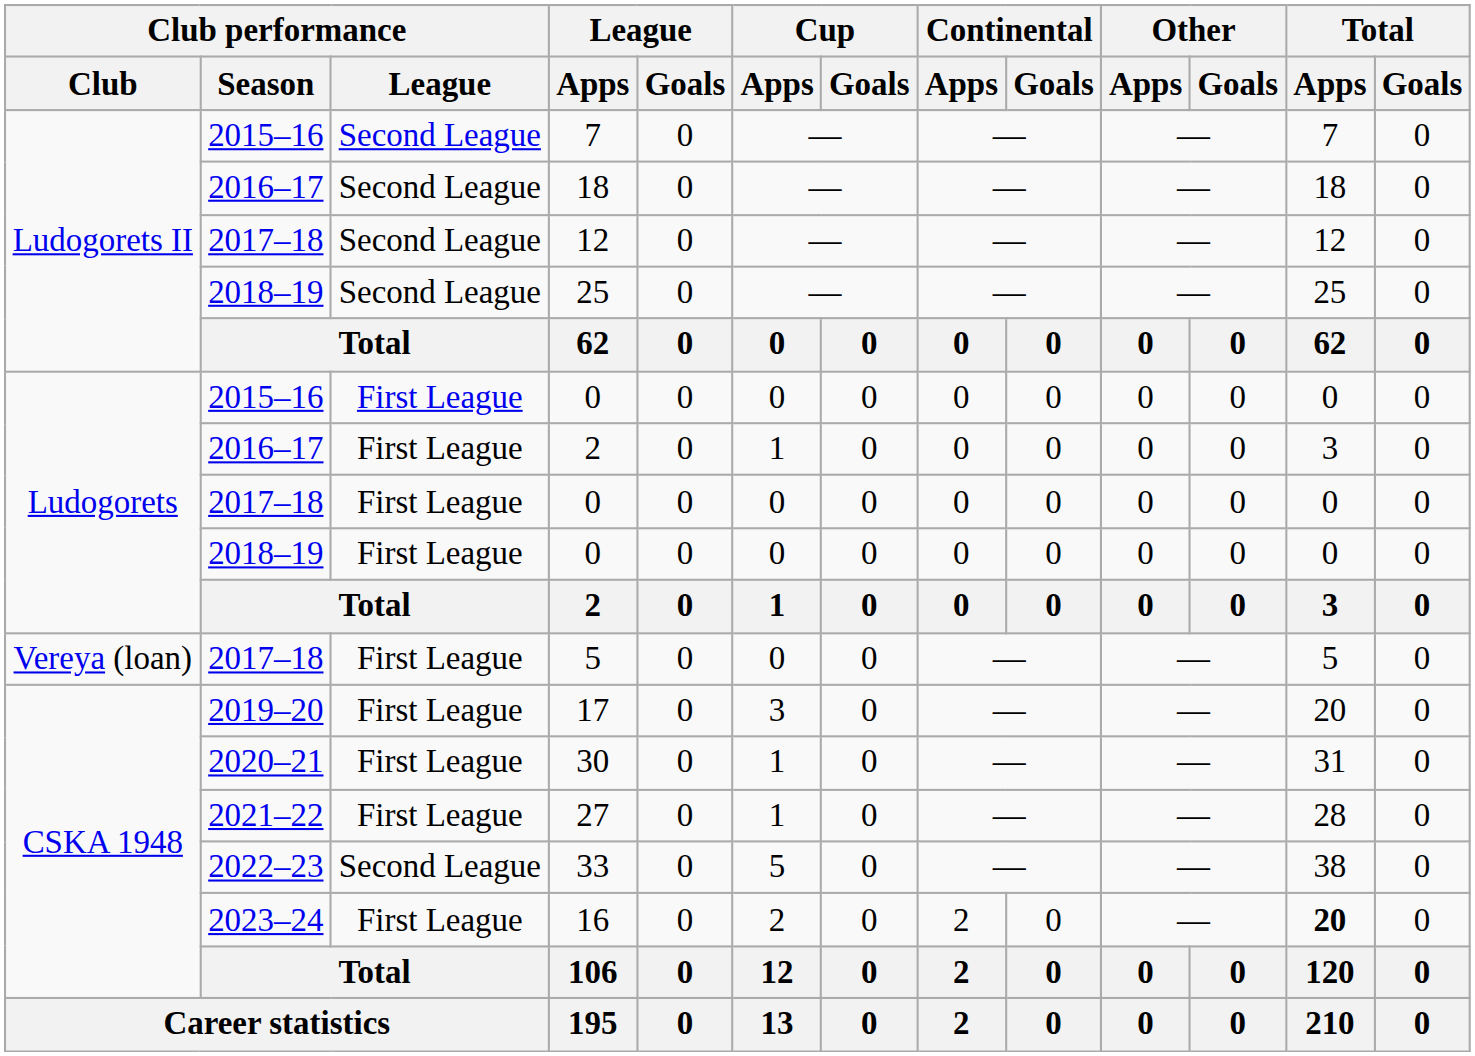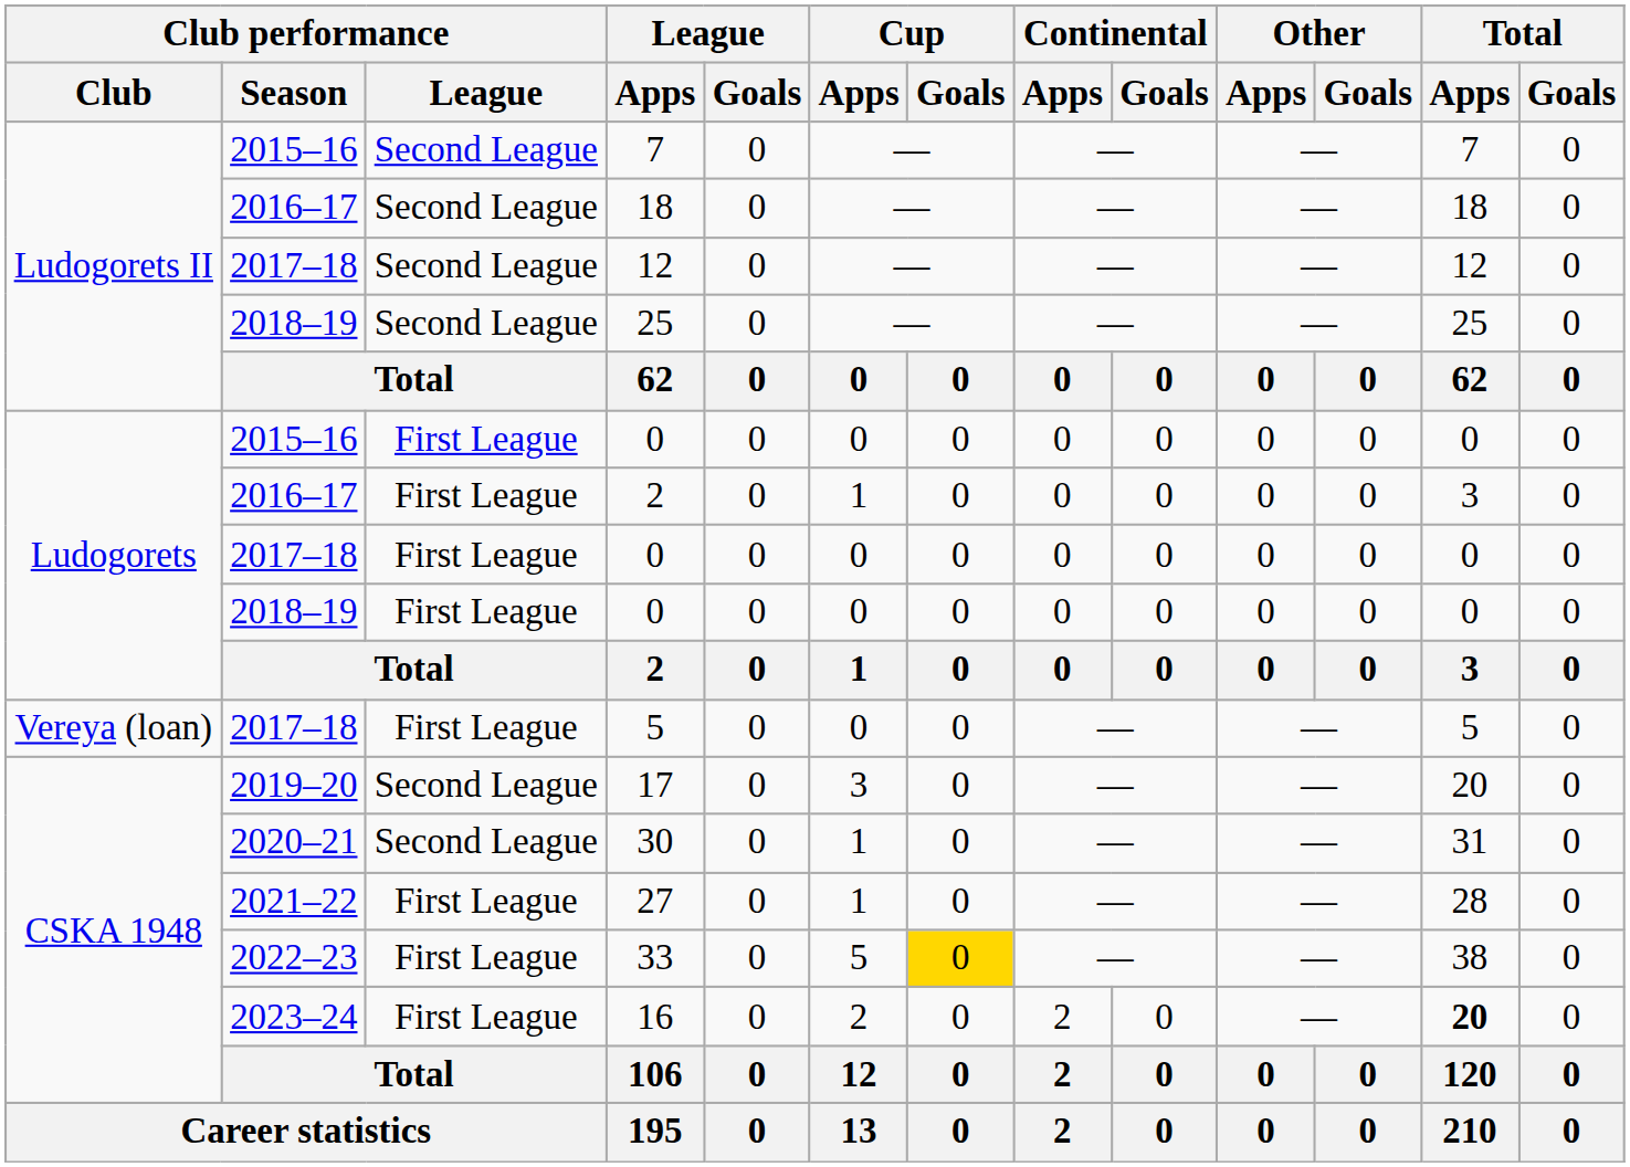 <table class="wikitable" style="text-align: center">
 <tr>
 <th Colspan="3">Club performance</th>
 <th Colspan="2">League</th>
 <th Colspan="2">Cup</th>
 <th Colspan="2">Continental</th>
 <th Colspan="2">Other</th>
 <th Colspan="3">Total</th>
 </tr>
 <tr>
 <th>Club</th>
 <th>Season</th>
 <th>League</th>
 <th>Apps</th>
 <th>Goals</th>
 <th>Apps</th>
 <th>Goals</th>
 <th>Apps</th>
 <th>Goals</th>
 <th>Apps</th>
 <th>Goals</th>
 <th>Apps</th>
 <th>Goals</th>
 </tr>
 <tr>
 <td rowspan="5" valign="center"><a href='#'>Ludogorets II</a></td>
 <td><a href='#'>2015–16</a></td>
 <td><a href='#'>Second League</a></td>
 <td>7</td>
 <td>0</td>
 <td colspan="2">—</td>
 <td colspan="2">—</td>
 <td colspan="2">—</td>
 <td>7</td>
 <td>0</td>
 </tr>
 <tr>
 <td><a href='#'>2016–17</a></td>
 <td>Second League</td>
 <td>18</td>
 <td>0</td>
 <td colspan="2">—</td>
 <td colspan="2">—</td>
 <td colspan="2">—</td>
 <td>18</td>
 <td>0</td>
 </tr>
 <tr>
 <td><a href='#'>2017–18</a></td>
 <td>Second League</td>
 <td>12</td>
 <td>0</td>
 <td colspan="2">—</td>
 <td colspan="2">—</td>
 <td colspan="2">—</td>
 <td>12</td>
 <td>0</td>
 </tr>
 <tr>
 <td><a href='#'>2018–19</a></td>
 <td>Second League</td>
 <td>25</td>
 <td>0</td>
 <td colspan="2">—</td>
 <td colspan="2">—</td>
 <td colspan="2">—</td>
 <td>25</td>
 <td>0</td>
 </tr>
 <tr>
 <th colspan=2>Total</th>
 <th>62</th>
 <th>0</th>
 <th>0</th>
 <th>0</th>
 <th>0</th>
 <th>0</th>
 <th>0</th>
 <th>0</th>
 <th>62</th>
 <th>0</th>
 </tr>
 <tr>
 <td rowspan="5" valign="center"><a href='#'>Ludogorets</a></td>
 <td><a href='#'>2015–16</a></td>
 <td><a href='#'>First League</a></td>
 <td>0</td>
 <td>0</td>
 <td>0</td>
 <td>0</td>
 <td>0</td>
 <td>0</td>
 <td>0</td>
 <td>0</td>
 <td>0</td>
 <td>0</td>
 </tr>
 <tr>
 <td><a href='#'>2016–17</a></td>
 <td>First League</td>
 <td>2</td>
 <td>0</td>
 <td>1</td>
 <td>0</td>
 <td>0</td>
 <td>0</td>
 <td>0</td>
 <td>0</td>
 <td>3</td>
 <td>0</td>
 </tr>
 <tr>
 <td><a href='#'>2017–18</a></td>
 <td>First League</td>
 <td>0</td>
 <td>0</td>
 <td>0</td>
 <td>0</td>
 <td>0</td>
 <td>0</td>
 <td>0</td>
 <td>0</td>
 <td>0</td>
 <td>0</td>
 </tr>
 <tr>
 <td><a href='#'>2018–19</a></td>
 <td>First League</td>
 <td>0</td>
 <td>0</td>
 <td>0</td>
 <td>0</td>
 <td>0</td>
 <td>0</td>
 <td>0</td>
 <td>0</td>
 <td>0</td>
 <td>0</td>
 </tr>
 <tr>
 <th colspan=2>Total</th>
 <th>2</th>
 <th>0</th>
 <th>1</th>
 <th>0</th>
 <th>0</th>
 <th>0</th>
 <th>0</th>
 <th>0</th>
 <th>3</th>
 <th>0</th>
 </tr>
 <tr>
 <td rowspan="1" valign="center"><a href='#'>Vereya</a> (loan)</td>
 <td><a href='#'>2017–18</a></td>
 <td>First League</td>
 <td>5</td>
 <td>0</td>
 <td>0</td>
 <td>0</td>
 <td colspan="2">—</td>
 <td colspan="2">—</td>
 <td>5</td>
 <td>0</td>
 </tr>
 <tr>
 <td rowspan="6" valign="center"><a href='#'>CSKA 1948</a></td>
 <td><a href='#'>2019–20</a></td>
-<td>First League</td>
+<td>Second League</td>
 <td>17</td>
 <td>0</td>
 <td>3</td>
 <td>0</td>
 <td colspan="2">—</td>
 <td colspan="2">—</td>
 <td>20</td>
 <td>0</td>
 </tr>
 <tr>
 <td><a href='#'>2020–21</a></td>
-<td>First League</td>
+<td>Second League</td>
 <td>30</td>
 <td>0</td>
 <td>1</td>
 <td>0</td>
 <td colspan="2">—</td>
 <td colspan="2">—</td>
 <td>31</td>
 <td>0</td>
 </tr>
 <tr>
 <td><a href='#'>2021–22</a></td>
 <td>First League</td>
 <td>27</td>
 <td>0</td>
 <td>1</td>
 <td>0</td>
 <td colspan="2">—</td>
 <td colspan="2">—</td>
 <td>28</td>
 <td>0</td>
 </tr>
 <tr>
 <td><a href='#'>2022–23</a></td>
-<td>Second League</td>
+<td>First League</td>
 <td>33</td>
 <td>0</td>
 <td>5</td>
-<td>0</td>
+<td style="background: gold;">0</td>
 <td colspan="2">—</td>
 <td colspan="2">—</td>
 <td>38</td>
 <td>0</td>
 </tr>
 <tr>
 <td><a href='#'>2023–24</a></td>
 <td>First League</td>
 <td>16</td>
 <td>0</td>
 <td>2</td>
 <td>0</td>
 <td>2</td>
 <td>0</td>
 <td colspan="2">—</td>
 <td><strong>20</strong></td>
 <td>0</td>
 </tr>
 <tr>
 <th colspan=2>Total</th>
 <th>106</th>
 <th>0</th>
 <th>12</th>
 <th>0</th>
 <th>2</th>
 <th>0</th>
 <th>0</th>
 <th>0</th>
 <th>120</th>
 <th>0</th>
 </tr>
 <tr>
 <th colspan="3">Career statistics</th>
 <th>195</th>
 <th>0</th>
 <th>13</th>
 <th>0</th>
 <th>2</th>
 <th>0</th>
 <th>0</th>
 <th>0</th>
 <th>210</th>
 <th>0</th>
 </tr>
 </table>
